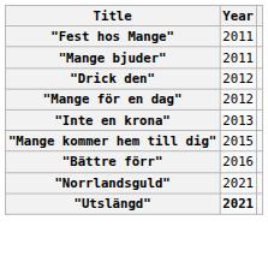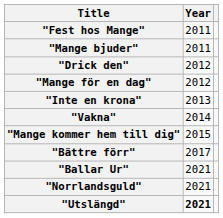 <table class="wikitable sortable plainrowheaders" style="text-align:center;">
 <tr>
 <th scope="col">Title</th>
 <th scope="col">Year</th>
 <th scope="col" class="unsortable"></th>
 </tr>
 <tr>
 <th scope="row">"Fest hos Mange"</th>
 <td>2011</td>
 <td></td>
 </tr>
 <tr>
 <th scope="row">"Mange bjuder"</th>
 <td>2011</td>
 <td></td>
 </tr>
 <tr>
 <th scope="row">"Drick den"</th>
 <td>2012</td>
 <td></td>
 </tr>
 <tr>
 <th scope="row">"Mange för en dag"</th>
 <td>2012</td>
 <td></td>
 </tr>
 <tr>
 <th scope="row">"Inte en krona"</th>
 <td>2013</td>
 <td></td>
 </tr>
 <tr>
+<th scope="row">"Vakna"</th>
+<td>2014</td>
+<td></td>
+</tr>
+<tr>
 <th scope="row">"Mange kommer hem till dig"</th>
 <td>2015</td>
 <td></td>
 </tr>
 <tr>
 <th scope="row">"Bättre förr"</th>
-<td>2016</td>
+<td>2017</td>
+<td></td>
+</tr>
+<tr>
+<th scope="row">"Ballar Ur"</th>
+<td>2021</td>
 <td></td>
 </tr>
 <tr>
 <th scope="row">"Norrlandsguld"</th>
 <td>2021</td>
 <td></td>
 </tr>
 <tr>
 <th scope="row">"Utslängd"</th>
 <td><strong>2021</strong></td>
 <td></td>
 </tr>
 </table>
